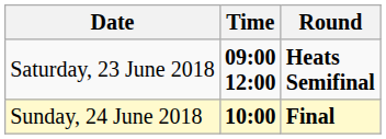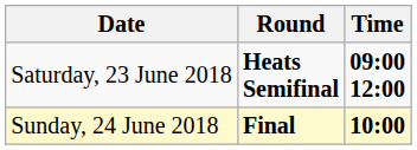 <table class="wikitable">
 <tr>
 <th>Date</th>
+<th>Round</th>
 <th>Time</th>
-<th>Round</th>
 </tr>
 <tr>
 <td>Saturday, 23 June 2018</td>
+<td><strong>Heats<br>Semifinal</strong></td>
 <td><strong>09:00<br>12:00</strong></td>
-<td><strong>Heats<br>Semifinal</strong></td>
 </tr>
 <tr>
 <td style=background:lemonchiffon>Sunday, 24 June 2018</td>
+<td style=background:lemonchiffon><strong>Final</strong></td>
 <td style=background:lemonchiffon><strong>10:00</strong></td>
-<td style=background:lemonchiffon><strong>Final</strong></td>
 </tr>
 </table>
